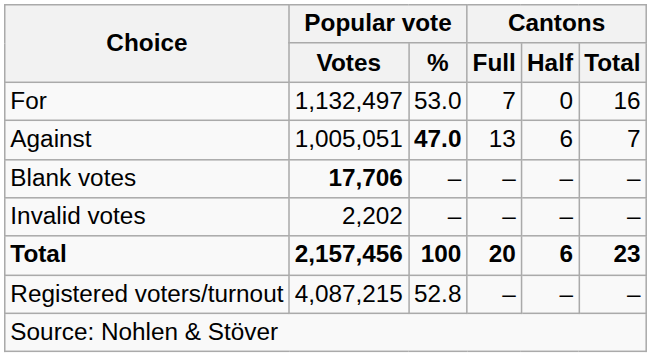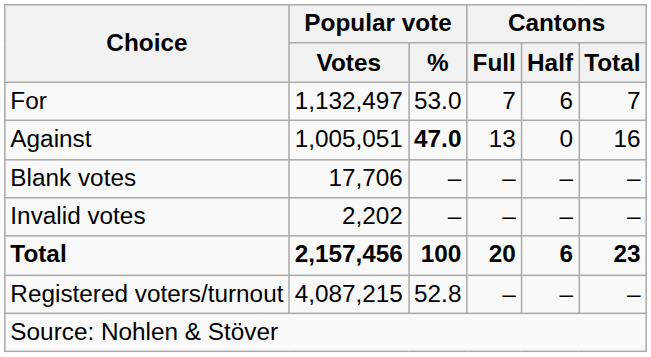 <table class=wikitable style=text-align:right>
 <tr>
 <th rowspan=2>Choice</th>
 <th colspan=2>Popular vote</th>
 <th colspan=3>Cantons</th>
 </tr>
 <tr>
 <th>Votes</th>
 <th>%</th>
 <th>Full</th>
 <th>Half</th>
 <th>Total</th>
 </tr>
 <tr>
 <td align=left>For</td>
 <td>1,132,497</td>
 <td>53.0</td>
 <td>7</td>
-<td>0</td>
-<td>16</td>
+<td>6</td>
+<td>7</td>
 </tr>
 <tr>
 <td align=left>Against</td>
 <td>1,005,051</td>
 <td><strong>47.0</strong></td>
 <td>13</td>
-<td>6</td>
-<td>7</td>
+<td>0</td>
+<td>16</td>
 </tr>
 <tr>
 <td align=left>Blank votes</td>
-<td><strong>17,706</strong></td>
+<td>17,706</td>
 <td>–</td>
 <td>–</td>
 <td>–</td>
 <td>–</td>
 </tr>
 <tr>
 <td align=left>Invalid votes</td>
 <td>2,202</td>
 <td>–</td>
 <td>–</td>
 <td>–</td>
 <td>–</td>
 </tr>
 <tr>
 <td align=left><strong>Total</strong></td>
 <td><strong>2,157,456</strong></td>
 <td><strong>100</strong></td>
 <td><strong>20</strong></td>
 <td><strong>6</strong></td>
 <td><strong>23</strong></td>
 </tr>
 <tr>
 <td align=left>Registered voters/turnout</td>
 <td>4,087,215</td>
 <td>52.8</td>
 <td>–</td>
 <td>–</td>
 <td>–</td>
 </tr>
 <tr>
 <td align=left colspan=11>Source: Nohlen & Stöver</td>
 </tr>
 </table>
